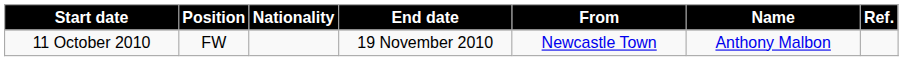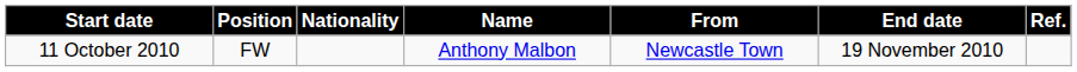 <table class="wikitable" style="text-align:center; font-size:90%; ">
 <tr>
 <th style="background:#000000; color:#FFFFFF; width:150px;">Start date</th>
 <th style="background:#000000; color:#FFFFFF; width:50px;">Position</th>
 <th style="background:#000000; color:#FFFFFF; width:50px;">Nationality</th>
+<th style="background:#000000; color:#FFFFFF; width:150px;">Name</th>
+<th style="background:#000000; color:#FFFFFF; width:150px;">From</th>
 <th style="background:#000000; color:#FFFFFF; width:150px;">End date</th>
-<th style="background:#000000; color:#FFFFFF; width:150px;">From</th>
-<th style="background:#000000; color:#FFFFFF; width:150px;">Name</th>
 <th style="background:#000000; color:#FFFFFF; width:25px;">Ref.</th>
 </tr>
 <tr>
 <td>11 October 2010</td>
 <td align="center">FW</td>
 <td></td>
+<td><a href='#'>Anthony Malbon</a></td>
+<td><a href='#'>Newcastle Town</a></td>
 <td>19 November 2010</td>
-<td><a href='#'>Newcastle Town</a></td>
-<td><a href='#'>Anthony Malbon</a></td>
 <td align="center"></td>
 </tr>
 </table>
